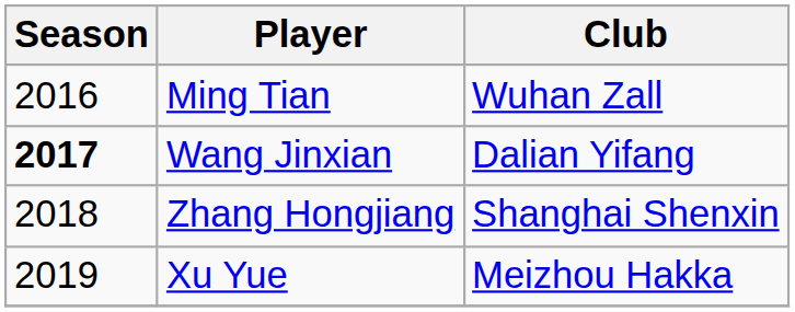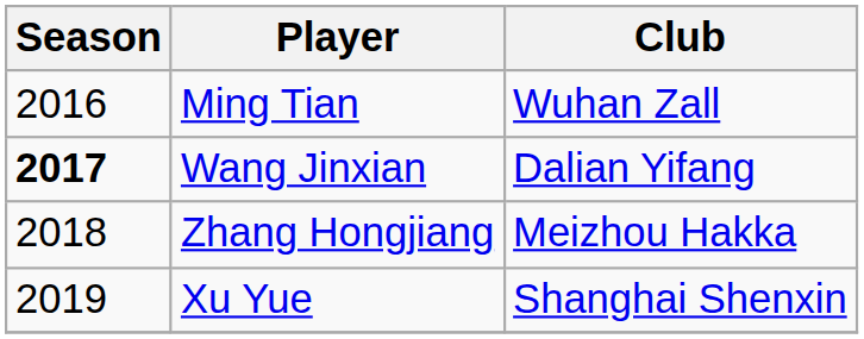 <table class="wikitable">
 <tr>
 <th>Season</th>
 <th>Player</th>
 <th>Club</th>
 </tr>
 <tr>
 <td>2016</td>
 <td> <a href='#'>Ming Tian</a></td>
 <td><a href='#'>Wuhan Zall</a></td>
 </tr>
 <tr>
 <td><strong>2017</strong></td>
 <td> <a href='#'>Wang Jinxian</a></td>
 <td><a href='#'>Dalian Yifang</a></td>
 </tr>
 <tr>
 <td>2018</td>
 <td> <a href='#'>Zhang Hongjiang</a></td>
-<td><a href='#'>Shanghai Shenxin</a></td>
+<td><a href='#'>Meizhou Hakka</a></td>
 </tr>
 <tr>
 <td>2019</td>
 <td> <a href='#'>Xu Yue</a></td>
-<td><a href='#'>Meizhou Hakka</a></td>
+<td><a href='#'>Shanghai Shenxin</a></td>
 </tr>
 <tr>
 </tr>
 </table>
